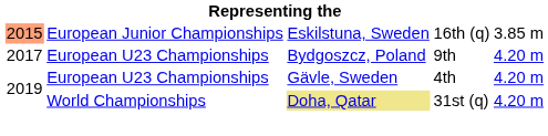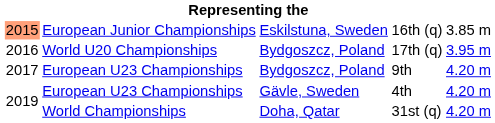 <table>
 <tr>
 <th colspan="5">Representing the </th>
 </tr>
 <tr>
 <td style="background: lightsalmon;">2015</td>
 <td><a href='#'>European Junior Championships</a></td>
 <td><a href='#'>Eskilstuna, Sweden</a></td>
 <td>16th (q)</td>
 <td>3.85 m</td>
+</tr>
+<tr>
+<td>2016</td>
+<td><a href='#'>World U20 Championships</a></td>
+<td><a href='#'>Bydgoszcz, Poland</a></td>
+<td>17th (q)</td>
+<td><a href='#'>3.95 m</a></td>
 </tr>
 <tr>
 <td>2017</td>
 <td><a href='#'>European U23 Championships</a></td>
 <td><a href='#'>Bydgoszcz, Poland</a></td>
 <td>9th</td>
 <td><a href='#'>4.20 m</a></td>
 </tr>
 <tr>
 <td rowspan=2>2019</td>
 <td><a href='#'>European U23 Championships</a></td>
 <td><a href='#'>Gävle, Sweden</a></td>
 <td>4th</td>
 <td><a href='#'>4.20 m</a></td>
 </tr>
 <tr>
 <td><a href='#'>World Championships</a></td>
-<td style="background: khaki;"><a href='#'>Doha, Qatar</a></td>
+<td><a href='#'>Doha, Qatar</a></td>
 <td>31st (q)</td>
 <td><a href='#'>4.20 m</a></td>
 </tr>
 </table>
